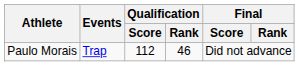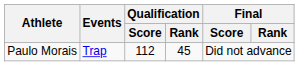 <table class=wikitable style=font-size:90%>
 <tr>
 <th rowspan=2>Athlete</th>
 <th rowspan=2>Events</th>
 <th colspan=2>Qualification</th>
 <th colspan=2>Final</th>
 </tr>
 <tr>
 <th>Score</th>
 <th>Rank</th>
 <th>Score</th>
 <th>Rank</th>
 </tr>
 <tr>
 <td>Paulo Morais</td>
 <td><a href='#'>Trap</a></td>
 <td align=center>112</td>
-<td align=center>46</td>
+<td align=center>45</td>
 <td colspan=2>Did not advance</td>
 </tr>
 </table>
